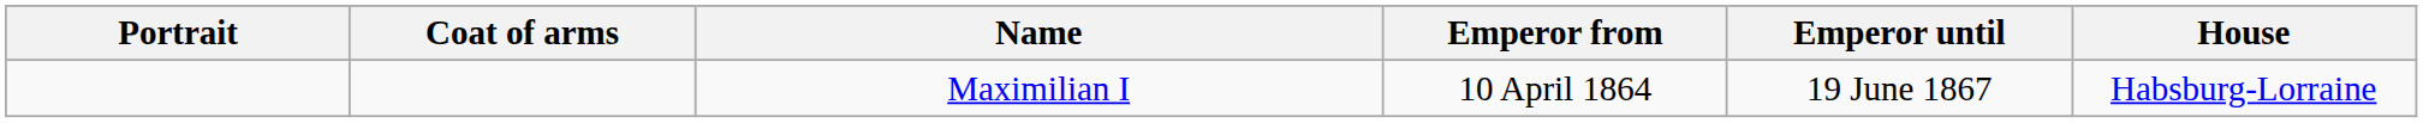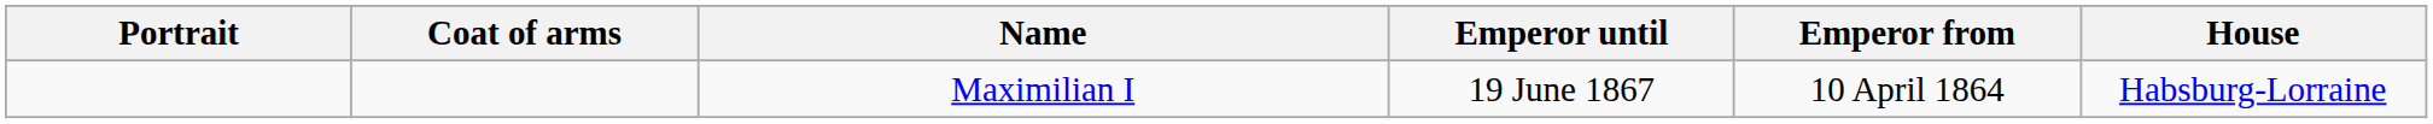 <table width=70% class="wikitable">
 <tr>
 <th width=10%>Portrait</th>
 <th width=10%>Coat of arms</th>
 <th width=20%>Name</th>
+<th width=10%>Emperor until</th>
 <th width=10%>Emperor from</th>
-<th width=10%>Emperor until</th>
 <th width=10%>House</th>
 </tr>
 <tr>
 <td align="center"></td>
 <td align="center"></td>
 <td align="center"><a href='#'>Maximilian I</a></td>
+<td align="center">19 June 1867</td>
 <td align="center">10 April 1864</td>
-<td align="center">19 June 1867</td>
 <td align="center"><a href='#'>Habsburg-Lorraine</a></td>
 </tr>
 </table>
